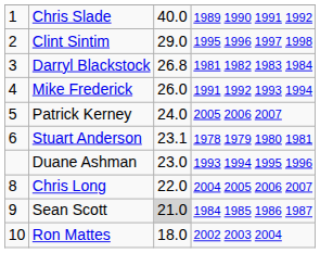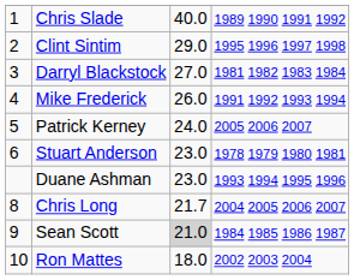 <table class="wikitable">
 <tr>
 </tr>
 <tr>
 <td>1</td>
 <td><a href='#'>Chris Slade</a></td>
 <td>40.0</td>
 <td style="font-size:80%;"><a href='#'>1989</a> <a href='#'>1990</a> <a href='#'>1991</a> <a href='#'>1992</a></td>
 </tr>
 <tr>
 <td>2</td>
 <td><a href='#'>Clint Sintim</a></td>
 <td>29.0</td>
 <td style="font-size:80%;"><a href='#'>1995</a> <a href='#'>1996</a> <a href='#'>1997</a> <a href='#'>1998</a></td>
 </tr>
 <tr>
 <td>3</td>
 <td><a href='#'>Darryl Blackstock</a></td>
-<td>26.8</td>
+<td>27.0</td>
 <td style="font-size:80%;"><a href='#'>1981</a> <a href='#'>1982</a> <a href='#'>1983</a> <a href='#'>1984</a></td>
 </tr>
 <tr>
 <td>4</td>
 <td><a href='#'>Mike Frederick</a></td>
 <td>26.0</td>
 <td style="font-size:80%;"><a href='#'>1991</a> <a href='#'>1992</a> <a href='#'>1993</a> <a href='#'>1994</a></td>
 </tr>
 <tr>
 <td>5</td>
 <td>Patrick Kerney</td>
 <td>24.0</td>
 <td style="font-size:80%;"><a href='#'>2005</a> <a href='#'>2006</a> <a href='#'>2007</a></td>
 </tr>
 <tr>
 <td>6</td>
 <td><a href='#'>Stuart Anderson</a></td>
-<td>23.1</td>
+<td>23.0</td>
 <td style="font-size:80%;"><a href='#'>1978</a> <a href='#'>1979</a> <a href='#'>1980</a> <a href='#'>1981</a></td>
 </tr>
 <tr>
 <td></td>
 <td>Duane Ashman</td>
 <td>23.0</td>
 <td style="font-size:80%;"><a href='#'>1993</a> <a href='#'>1994</a> <a href='#'>1995</a> <a href='#'>1996</a></td>
 </tr>
 <tr>
 <td>8</td>
 <td><a href='#'>Chris Long</a></td>
-<td>22.0</td>
+<td>21.7</td>
 <td style="font-size:80%;"><a href='#'>2004</a> <a href='#'>2005</a> <a href='#'>2006</a> <a href='#'>2007</a></td>
 </tr>
 <tr>
 <td>9</td>
 <td>Sean Scott</td>
 <td style="background: lightgrey;">21.0</td>
 <td style="font-size:80%;"><a href='#'>1984</a> <a href='#'>1985</a> <a href='#'>1986</a> <a href='#'>1987</a></td>
 </tr>
 <tr>
 <td>10</td>
 <td><a href='#'>Ron Mattes</a></td>
 <td>18.0</td>
 <td style="font-size:80%;"><a href='#'>2002</a> <a href='#'>2003</a> <a href='#'>2004</a></td>
 </tr>
 </table>
